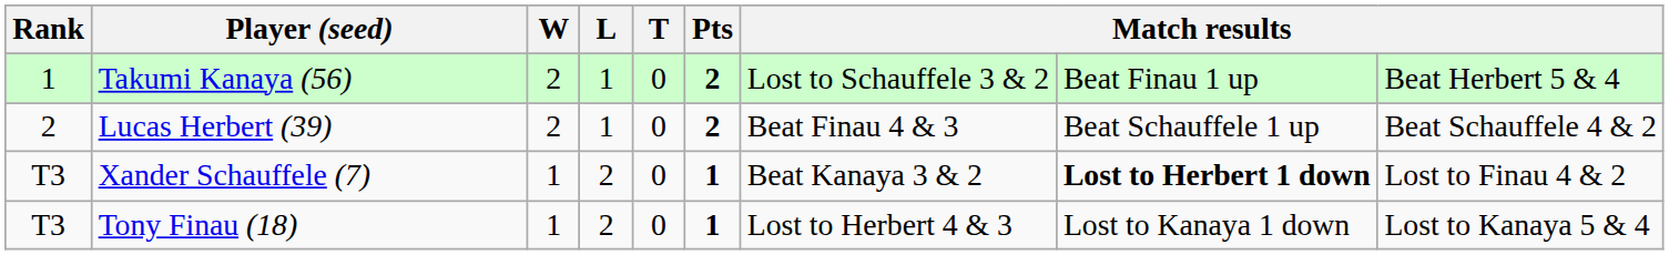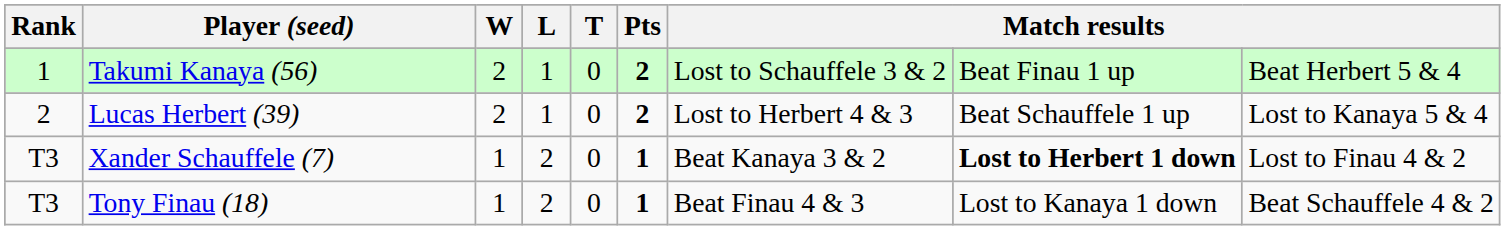 <table class="wikitable" style="text-align:center">
 <tr>
 <th width="20">Rank</th>
 <th width="220">Player <em>(seed)</em></th>
 <th width="20">W</th>
 <th width="20">L</th>
 <th width="20">T</th>
 <th width="20">Pts</th>
 <th colspan=3>Match results</th>
 </tr>
 <tr style="background:#cfc">
 <td>1</td>
 <td align=left> <a href='#'>Takumi Kanaya</a> <em>(56)</em></td>
 <td>2</td>
 <td>1</td>
 <td>0</td>
 <td><strong>2</strong></td>
 <td align=left>Lost to Schauffele 3 & 2</td>
 <td align=left>Beat Finau 1 up</td>
 <td align=left>Beat Herbert 5 & 4</td>
 </tr>
 <tr>
 <td>2</td>
 <td align=left> <a href='#'>Lucas Herbert</a> <em>(39)</em></td>
 <td>2</td>
 <td>1</td>
 <td>0</td>
 <td><strong>2</strong></td>
-<td align=left>Beat Finau 4 & 3</td>
+<td align=left>Lost to Herbert 4 & 3</td>
 <td align=left>Beat Schauffele 1 up</td>
-<td align=left>Beat Schauffele 4 & 2</td>
+<td align=left>Lost to Kanaya 5 & 4</td>
 </tr>
 <tr>
 <td>T3</td>
 <td align=left> <a href='#'>Xander Schauffele</a> <em>(7)</em></td>
 <td>1</td>
 <td>2</td>
 <td>0</td>
 <td><strong>1</strong></td>
 <td align=left>Beat Kanaya 3 & 2</td>
 <td align=left><strong>Lost to Herbert 1 down</strong></td>
 <td align=left>Lost to Finau 4 & 2</td>
 </tr>
 <tr>
 <td>T3</td>
 <td align=left> <a href='#'>Tony Finau</a> <em>(18)</em></td>
 <td>1</td>
 <td>2</td>
 <td>0</td>
 <td><strong>1</strong></td>
-<td align=left>Lost to Herbert 4 & 3</td>
+<td align=left>Beat Finau 4 & 3</td>
 <td align=left>Lost to Kanaya 1 down</td>
-<td align=left>Lost to Kanaya 5 & 4</td>
+<td align=left>Beat Schauffele 4 & 2</td>
 </tr>
 </table>
